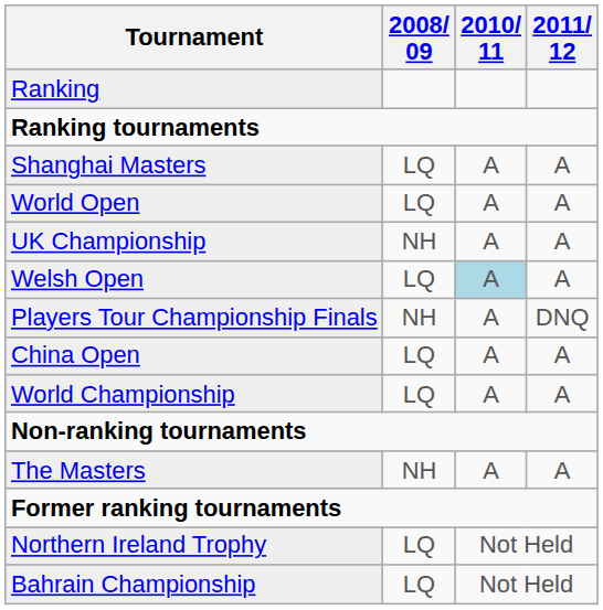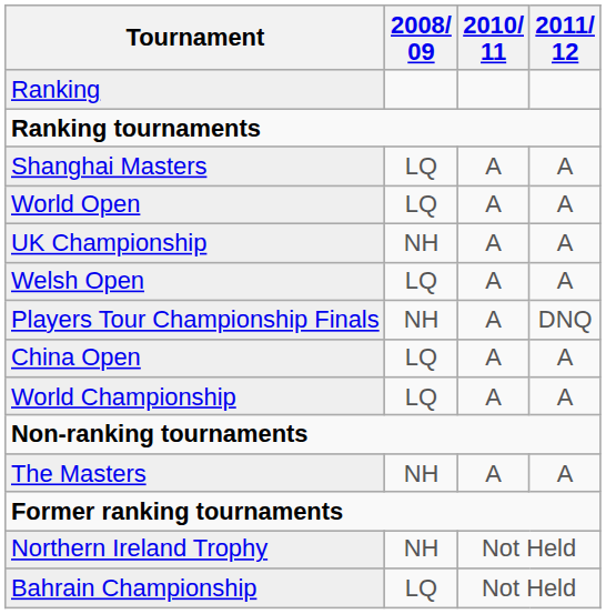 <table class="wikitable" style="font-size:85%;">
 <tr>
 <th>Tournament</th>
 <th><a href='#'>2008/<br>09</a></th>
 <th><a href='#'>2010/<br>11</a></th>
 <th><a href='#'>2011/<br>12</a></th>
 </tr>
 <tr>
 <td style="background:#EFEFEF;"><a href='#'>Ranking</a></td>
 <td align="center"></td>
 <td align="center"></td>
 <td align="center"></td>
 </tr>
 <tr>
 <td colspan="30"><strong>Ranking tournaments</strong></td>
 </tr>
 <tr>
 <td style="background:#EFEFEF;"><a href='#'>Shanghai Masters</a></td>
 <td align="center" style="color:#555555;">LQ</td>
 <td align="center" style="color:#555555;">A</td>
 <td align="center" style="color:#555555;">A</td>
 </tr>
 <tr>
 <td style="background:#EFEFEF;"><a href='#'>World Open</a></td>
 <td align="center" style="color:#555555;">LQ</td>
 <td align="center" style="color:#555555;">A</td>
 <td align="center" style="color:#555555;">A</td>
 </tr>
 <tr>
 <td style="background:#EFEFEF;"><a href='#'>UK Championship</a></td>
 <td align="center" style="color:#555555;">NH</td>
 <td align="center" style="color:#555555;">A</td>
 <td align="center" style="color:#555555;">A</td>
 </tr>
 <tr>
 <td style="background:#EFEFEF;"><a href='#'>Welsh Open</a></td>
 <td align="center" style="color:#555555;">LQ</td>
-<td align="center" style="background: lightblue; color:#555555;">A</td>
+<td align="center" style="color:#555555;">A</td>
 <td align="center" style="color:#555555;">A</td>
 </tr>
 <tr>
 <td style="background:#EFEFEF;"><a href='#'>Players Tour Championship Finals</a></td>
 <td align="center" style="color:#555555;">NH</td>
 <td align="center" style="color:#555555;">A</td>
 <td align="center" style="color:#555555;">DNQ</td>
 </tr>
 <tr>
 <td style="background:#EFEFEF;"><a href='#'>China Open</a></td>
 <td align="center" style="color:#555555;">LQ</td>
 <td align="center" style="color:#555555;">A</td>
 <td align="center" style="color:#555555;">A</td>
 </tr>
 <tr>
 <td style="background:#EFEFEF;"><a href='#'>World Championship</a></td>
 <td align="center" style="color:#555555;">LQ</td>
 <td align="center" style="color:#555555;">A</td>
 <td align="center" style="color:#555555;">A</td>
 </tr>
 <tr>
 <td colspan="30"><strong>Non-ranking tournaments</strong></td>
 </tr>
 <tr>
 <td style="background:#EFEFEF;"><a href='#'>The Masters</a></td>
 <td align="center" style="color:#555555;">NH</td>
 <td align="center" style="color:#555555;">A</td>
 <td align="center" style="color:#555555;">A</td>
 </tr>
 <tr>
 <td colspan="30"><strong>Former ranking tournaments</strong></td>
 </tr>
 <tr>
 <td style="background:#EFEFEF;"><a href='#'>Northern Ireland Trophy</a></td>
-<td align="center" style="color:#555555;">LQ</td>
+<td align="center" style="color:#555555;">NH</td>
 <td align="center" colspan="2" style="color:#555555;">Not Held</td>
 </tr>
 <tr>
 <td style="background:#EFEFEF;"><a href='#'>Bahrain Championship</a></td>
 <td align="center" style="color:#555555;">LQ</td>
 <td align="center" colspan="2" style="color:#555555;">Not Held</td>
 </tr>
 </table>
